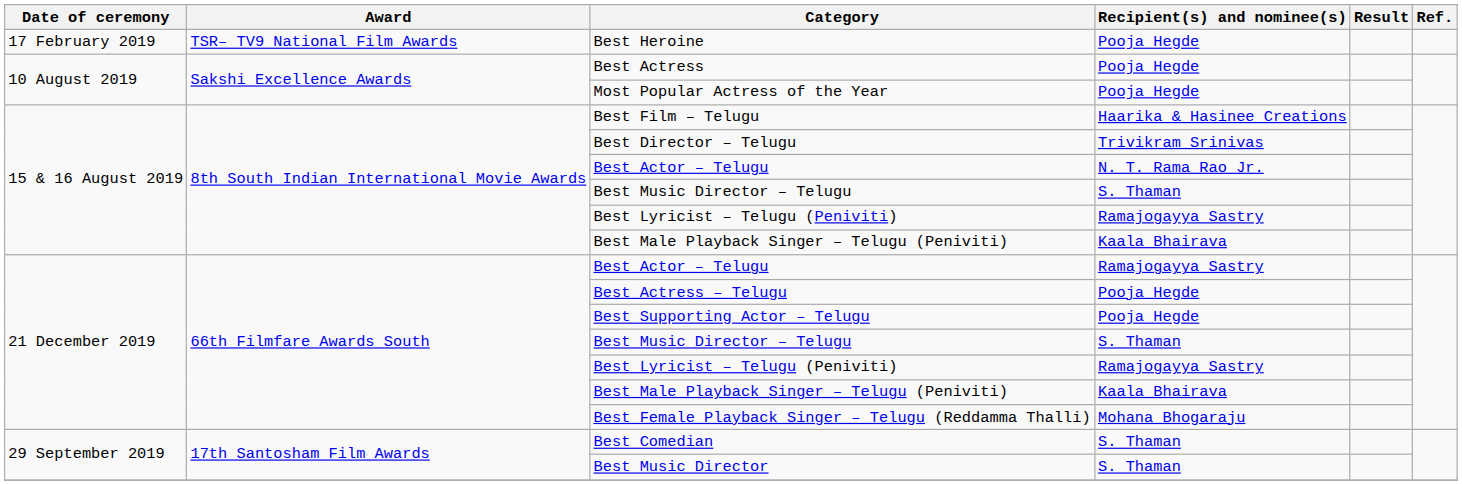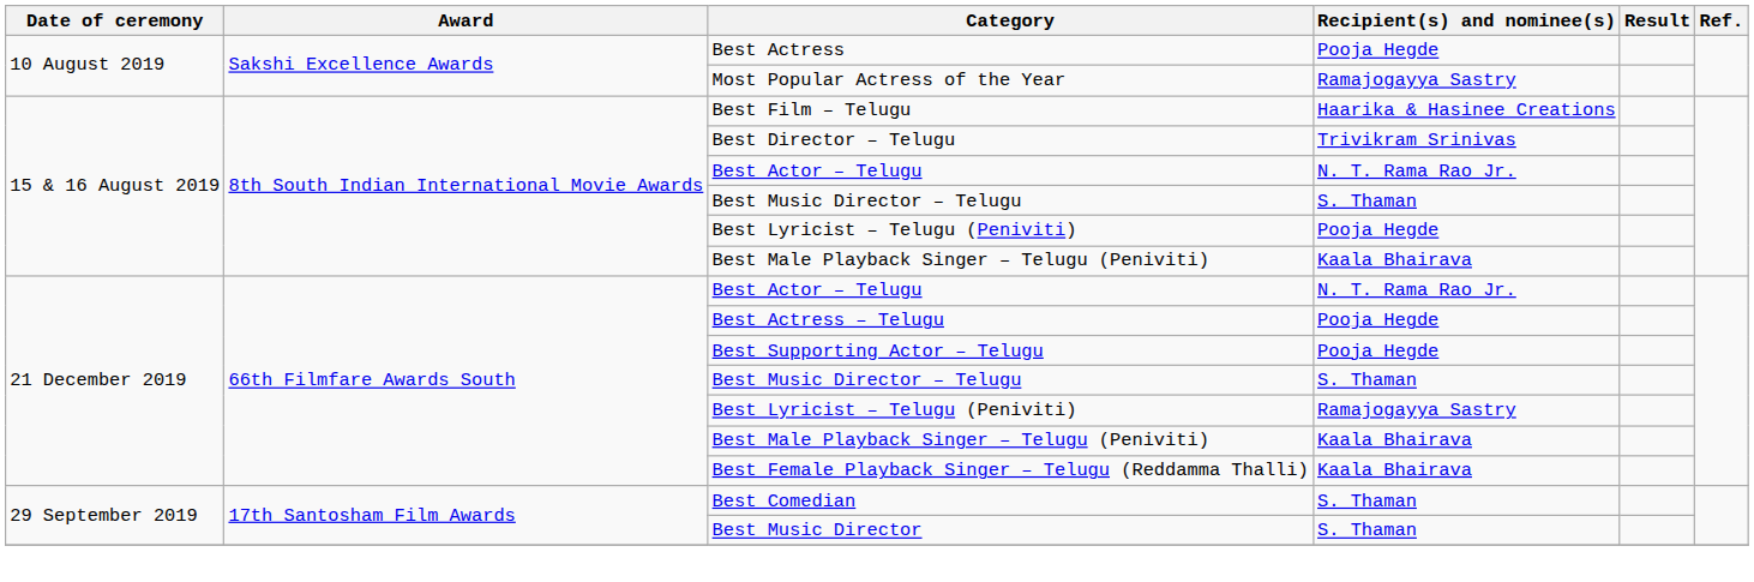 <table class="wikitable sortable">
 <tr>
 <th>Date of ceremony</th>
 <th>Award</th>
 <th>Category</th>
 <th>Recipient(s) and nominee(s)</th>
 <th>Result</th>
 <th>Ref.</th>
-</tr>
-<tr>
-<td>17 February 2019</td>
-<td><a href='#'>TSR– TV9 National Film Awards</a></td>
-<td>Best Heroine</td>
-<td><a href='#'>Pooja Hegde</a></td>
-<td></td>
-<td></td>
 </tr>
 <tr>
 <td rowspan=2>10 August 2019</td>
 <td rowspan=2><a href='#'>Sakshi Excellence Awards</a></td>
 <td>Best Actress</td>
 <td><a href='#'>Pooja Hegde</a></td>
 <td></td>
 <td rowspan=2></td>
 </tr>
 <tr>
 <td>Most Popular Actress of the Year</td>
-<td><a href='#'>Pooja Hegde</a></td>
+<td><a href='#'>Ramajogayya Sastry</a></td>
 <td></td>
 </tr>
 <tr>
 <td rowspan="6">15 & 16 August 2019</td>
 <td rowspan="6"><a href='#'>8th South Indian International Movie Awards</a></td>
 <td>Best Film – Telugu</td>
 <td><a href='#'>Haarika & Hasinee Creations</a></td>
 <td></td>
 <td rowspan="6"></td>
 </tr>
 <tr>
 <td>Best Director – Telugu</td>
 <td><a href='#'>Trivikram Srinivas</a></td>
 <td></td>
 </tr>
 <tr>
 <td><a href='#'>Best Actor – Telugu</a></td>
 <td><a href='#'>N. T. Rama Rao Jr.</a></td>
 <td></td>
 </tr>
 <tr>
 <td>Best Music Director – Telugu</td>
 <td><a href='#'>S. Thaman</a></td>
 <td></td>
 </tr>
 <tr>
 <td>Best Lyricist – Telugu (<a href='#'>Peniviti</a>)</td>
-<td><a href='#'>Ramajogayya Sastry</a></td>
+<td><a href='#'>Pooja Hegde</a></td>
 <td></td>
 </tr>
 <tr>
 <td>Best Male Playback Singer – Telugu (Peniviti)</td>
 <td><a href='#'>Kaala Bhairava</a></td>
 <td></td>
 </tr>
 <tr>
 <td rowspan="7">21 December 2019</td>
 <td rowspan="7"><a href='#'>66th Filmfare Awards South</a></td>
 <td><a href='#'>Best Actor – Telugu</a></td>
-<td><a href='#'>Ramajogayya Sastry</a></td>
+<td><a href='#'>N. T. Rama Rao Jr.</a></td>
 <td></td>
 <td rowspan="7"></td>
 </tr>
 <tr>
 <td><a href='#'>Best Actress – Telugu</a></td>
 <td><a href='#'>Pooja Hegde</a></td>
 <td></td>
 </tr>
 <tr>
 <td><a href='#'>Best Supporting Actor – Telugu</a></td>
 <td><a href='#'>Pooja Hegde</a></td>
 <td></td>
 </tr>
 <tr>
 <td><a href='#'>Best Music Director – Telugu</a></td>
 <td><a href='#'>S. Thaman</a></td>
 <td></td>
 </tr>
 <tr>
 <td><a href='#'>Best Lyricist – Telugu</a> (Peniviti)</td>
 <td><a href='#'>Ramajogayya Sastry</a></td>
 <td></td>
 </tr>
 <tr>
 <td><a href='#'>Best Male Playback Singer – Telugu</a> (Peniviti)</td>
 <td><a href='#'>Kaala Bhairava</a></td>
 <td></td>
 </tr>
 <tr>
 <td><a href='#'>Best Female Playback Singer – Telugu</a> (Reddamma Thalli)</td>
-<td><a href='#'>Mohana Bhogaraju</a></td>
+<td><a href='#'>Kaala Bhairava</a></td>
 <td></td>
 </tr>
 <tr>
 <td rowspan="2">29 September 2019</td>
 <td rowspan="2"><a href='#'>17th Santosham Film Awards</a></td>
 <td><a href='#'>Best Comedian</a></td>
 <td><a href='#'>S. Thaman</a></td>
 <td></td>
 <td rowspan="2"></td>
 </tr>
 <tr>
 <td><a href='#'>Best Music Director</a></td>
 <td><a href='#'>S. Thaman</a></td>
 <td></td>
 </tr>
 <tr>
 </tr>
 </table>
